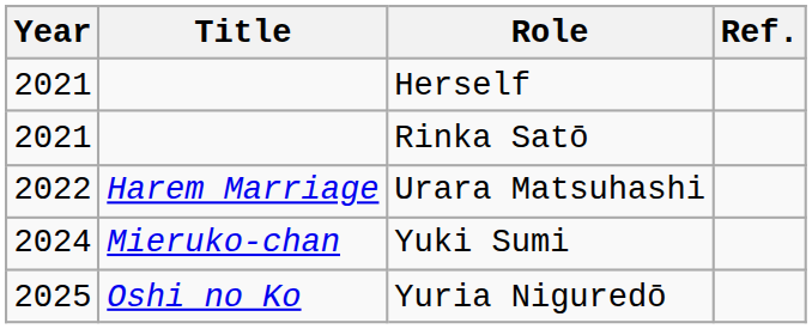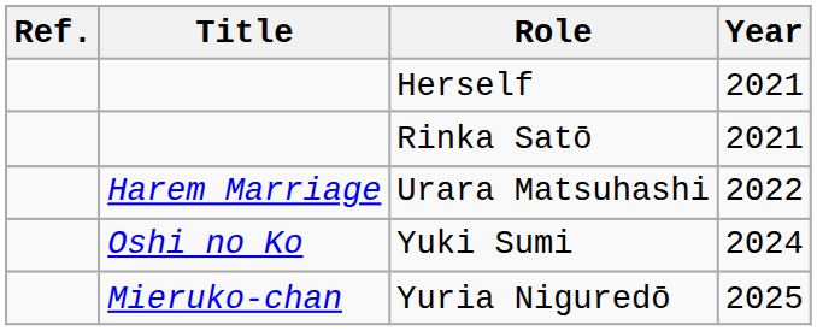 <table class="wikitable sortable">
 <tr>
-<th>Year</th>
+<th class="unsortable">Ref.</th>
 <th>Title</th>
 <th>Role</th>
-<th class="unsortable">Ref.</th>
+<th>Year</th>
 </tr>
 <tr>
-<td>2021</td>
+<td></td>
 <td></td>
 <td>Herself</td>
-<td></td>
+<td>2021</td>
 </tr>
 <tr>
-<td>2021</td>
+<td></td>
 <td></td>
 <td>Rinka Satō</td>
-<td></td>
+<td>2021</td>
 </tr>
 <tr>
-<td>2022</td>
+<td></td>
 <td><em><a href='#'>Harem Marriage</a></em></td>
 <td>Urara Matsuhashi</td>
-<td></td>
+<td>2022</td>
 </tr>
 <tr>
+<td></td>
+<td><em><a href='#'>Oshi no Ko</a></em></td>
+<td>Yuki Sumi</td>
 <td>2024</td>
-<td><em><a href='#'>Mieruko-chan</a></em></td>
-<td>Yuki Sumi</td>
-<td></td>
 </tr>
 <tr>
+<td></td>
+<td><em><a href='#'>Mieruko-chan</a></em></td>
+<td>Yuria Niguredō</td>
 <td>2025</td>
-<td><em><a href='#'>Oshi no Ko</a></em></td>
-<td>Yuria Niguredō</td>
-<td></td>
 </tr>
 </table>
